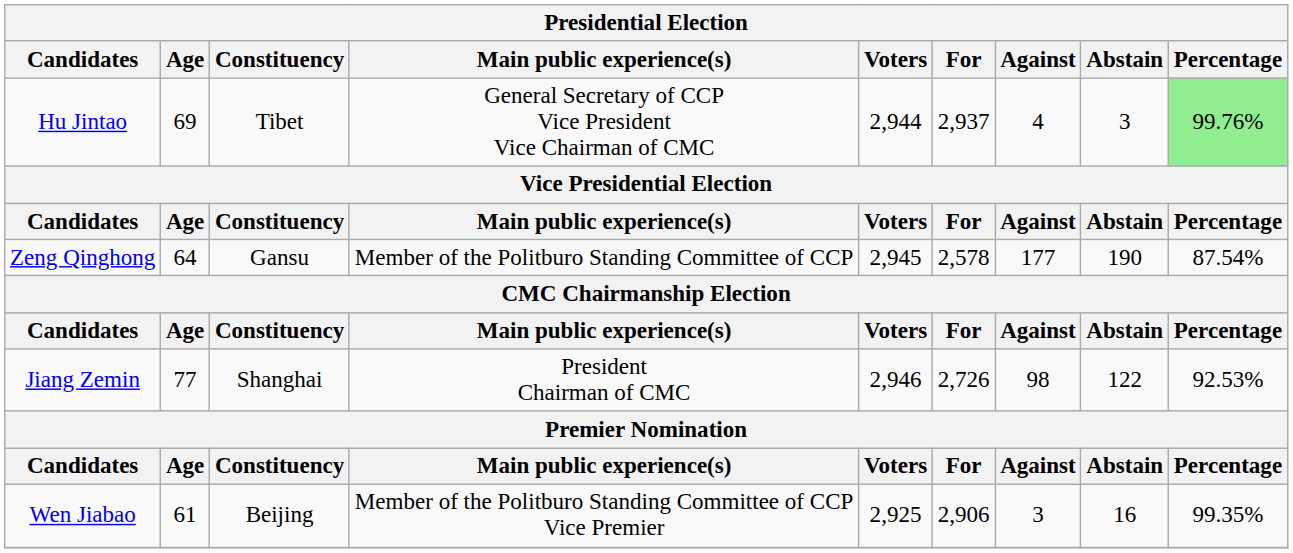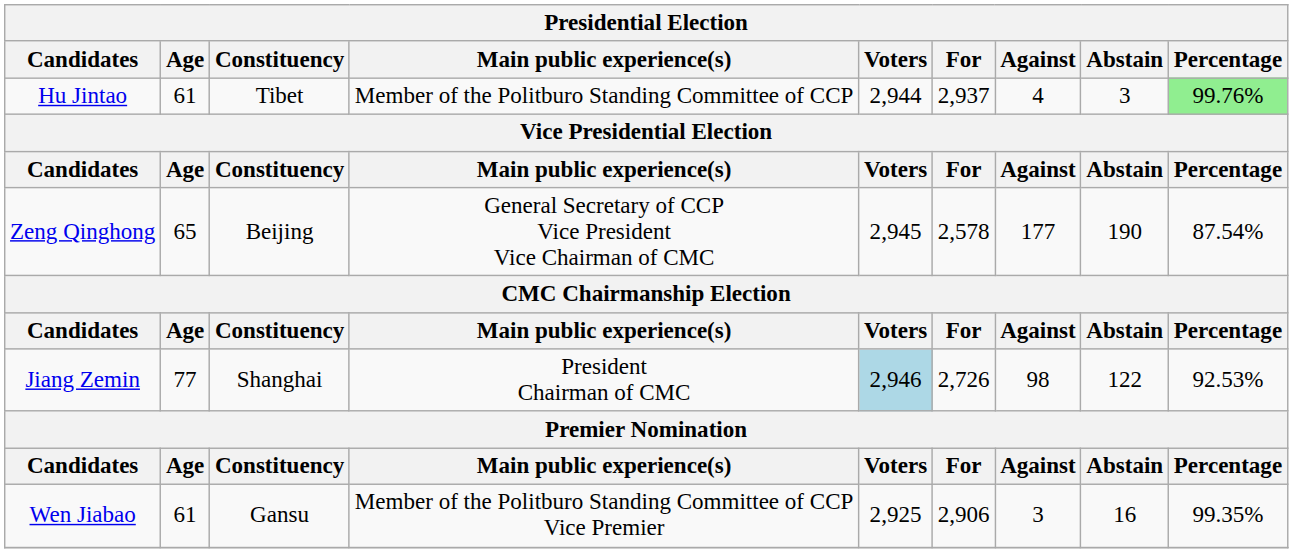 <table class="wikitable" style="text-align: center;">
 <tr>
 <th colspan=9>Presidential Election</th>
 </tr>
 <tr>
 <th>Candidates</th>
 <th>Age</th>
 <th>Constituency</th>
 <th>Main public experience(s)</th>
 <th>Voters</th>
 <th>For</th>
 <th>Against</th>
 <th>Abstain</th>
 <th>Percentage</th>
 </tr>
 <tr>
 <td><a href='#'>Hu Jintao</a> </td>
-<td>69</td>
+<td>61</td>
 <td>Tibet</td>
-<td>General Secretary of CCP<br>Vice President<br>Vice Chairman of CMC</td>
+<td>Member of the Politburo Standing Committee of CCP</td>
 <td>2,944</td>
 <td>2,937</td>
 <td>4</td>
 <td>3</td>
 <td style="background: lightgreen;">99.76%</td>
 </tr>
 <tr>
 <th colspan=9>Vice Presidential Election</th>
 </tr>
 <tr>
 <th>Candidates</th>
 <th>Age</th>
 <th>Constituency</th>
 <th>Main public experience(s)</th>
 <th>Voters</th>
 <th>For</th>
 <th>Against</th>
 <th>Abstain</th>
 <th>Percentage</th>
 </tr>
 <tr>
 <td><a href='#'>Zeng Qinghong</a> </td>
-<td>64</td>
-<td>Gansu</td>
-<td>Member of the Politburo Standing Committee of CCP</td>
+<td>65</td>
+<td>Beijing</td>
+<td>General Secretary of CCP<br>Vice President<br>Vice Chairman of CMC</td>
 <td>2,945</td>
 <td>2,578</td>
 <td>177</td>
 <td>190</td>
 <td>87.54%</td>
 </tr>
 <tr>
 <th colspan=9>CMC Chairmanship Election</th>
 </tr>
 <tr>
 <th>Candidates</th>
 <th>Age</th>
 <th>Constituency</th>
 <th>Main public experience(s)</th>
 <th>Voters</th>
 <th>For</th>
 <th>Against</th>
 <th>Abstain</th>
 <th>Percentage</th>
 </tr>
 <tr>
 <td><a href='#'>Jiang Zemin</a> </td>
 <td>77</td>
 <td>Shanghai</td>
 <td>President<br>Chairman of CMC</td>
-<td>2,946</td>
+<td style="background: lightblue;">2,946</td>
 <td>2,726</td>
 <td>98</td>
 <td>122</td>
 <td>92.53%</td>
 </tr>
 <tr>
 <th colspan=9>Premier Nomination</th>
 </tr>
 <tr>
 <th>Candidates</th>
 <th>Age</th>
 <th>Constituency</th>
 <th>Main public experience(s)</th>
 <th>Voters</th>
 <th>For</th>
 <th>Against</th>
 <th>Abstain</th>
 <th>Percentage</th>
 </tr>
 <tr>
 <td><a href='#'>Wen Jiabao</a> </td>
 <td>61</td>
-<td>Beijing</td>
+<td>Gansu</td>
 <td>Member of the Politburo Standing Committee of CCP<br>Vice Premier</td>
 <td>2,925</td>
 <td>2,906</td>
 <td>3</td>
 <td>16</td>
 <td>99.35%</td>
 </tr>
 <tr>
 </tr>
 </table>
